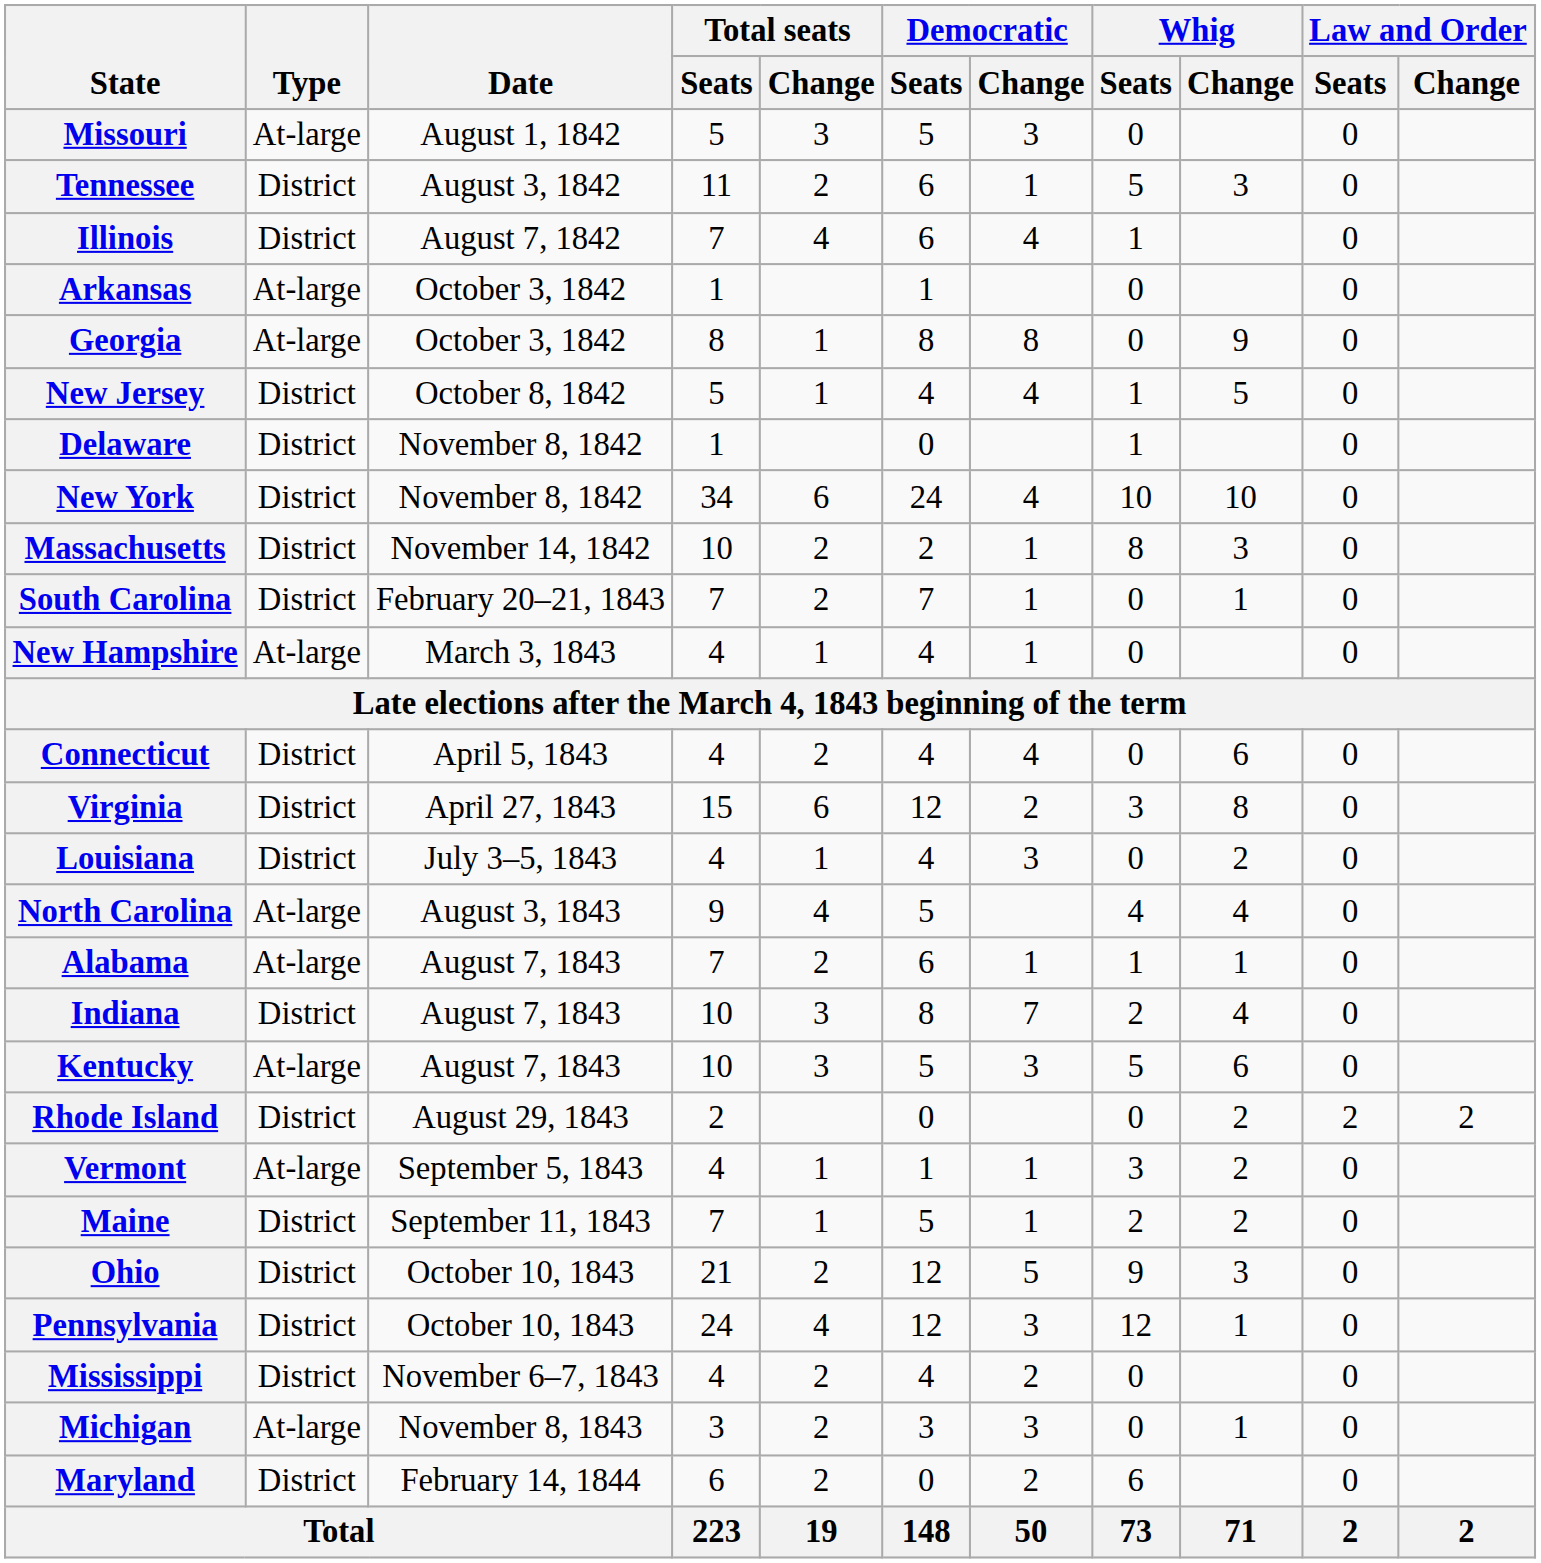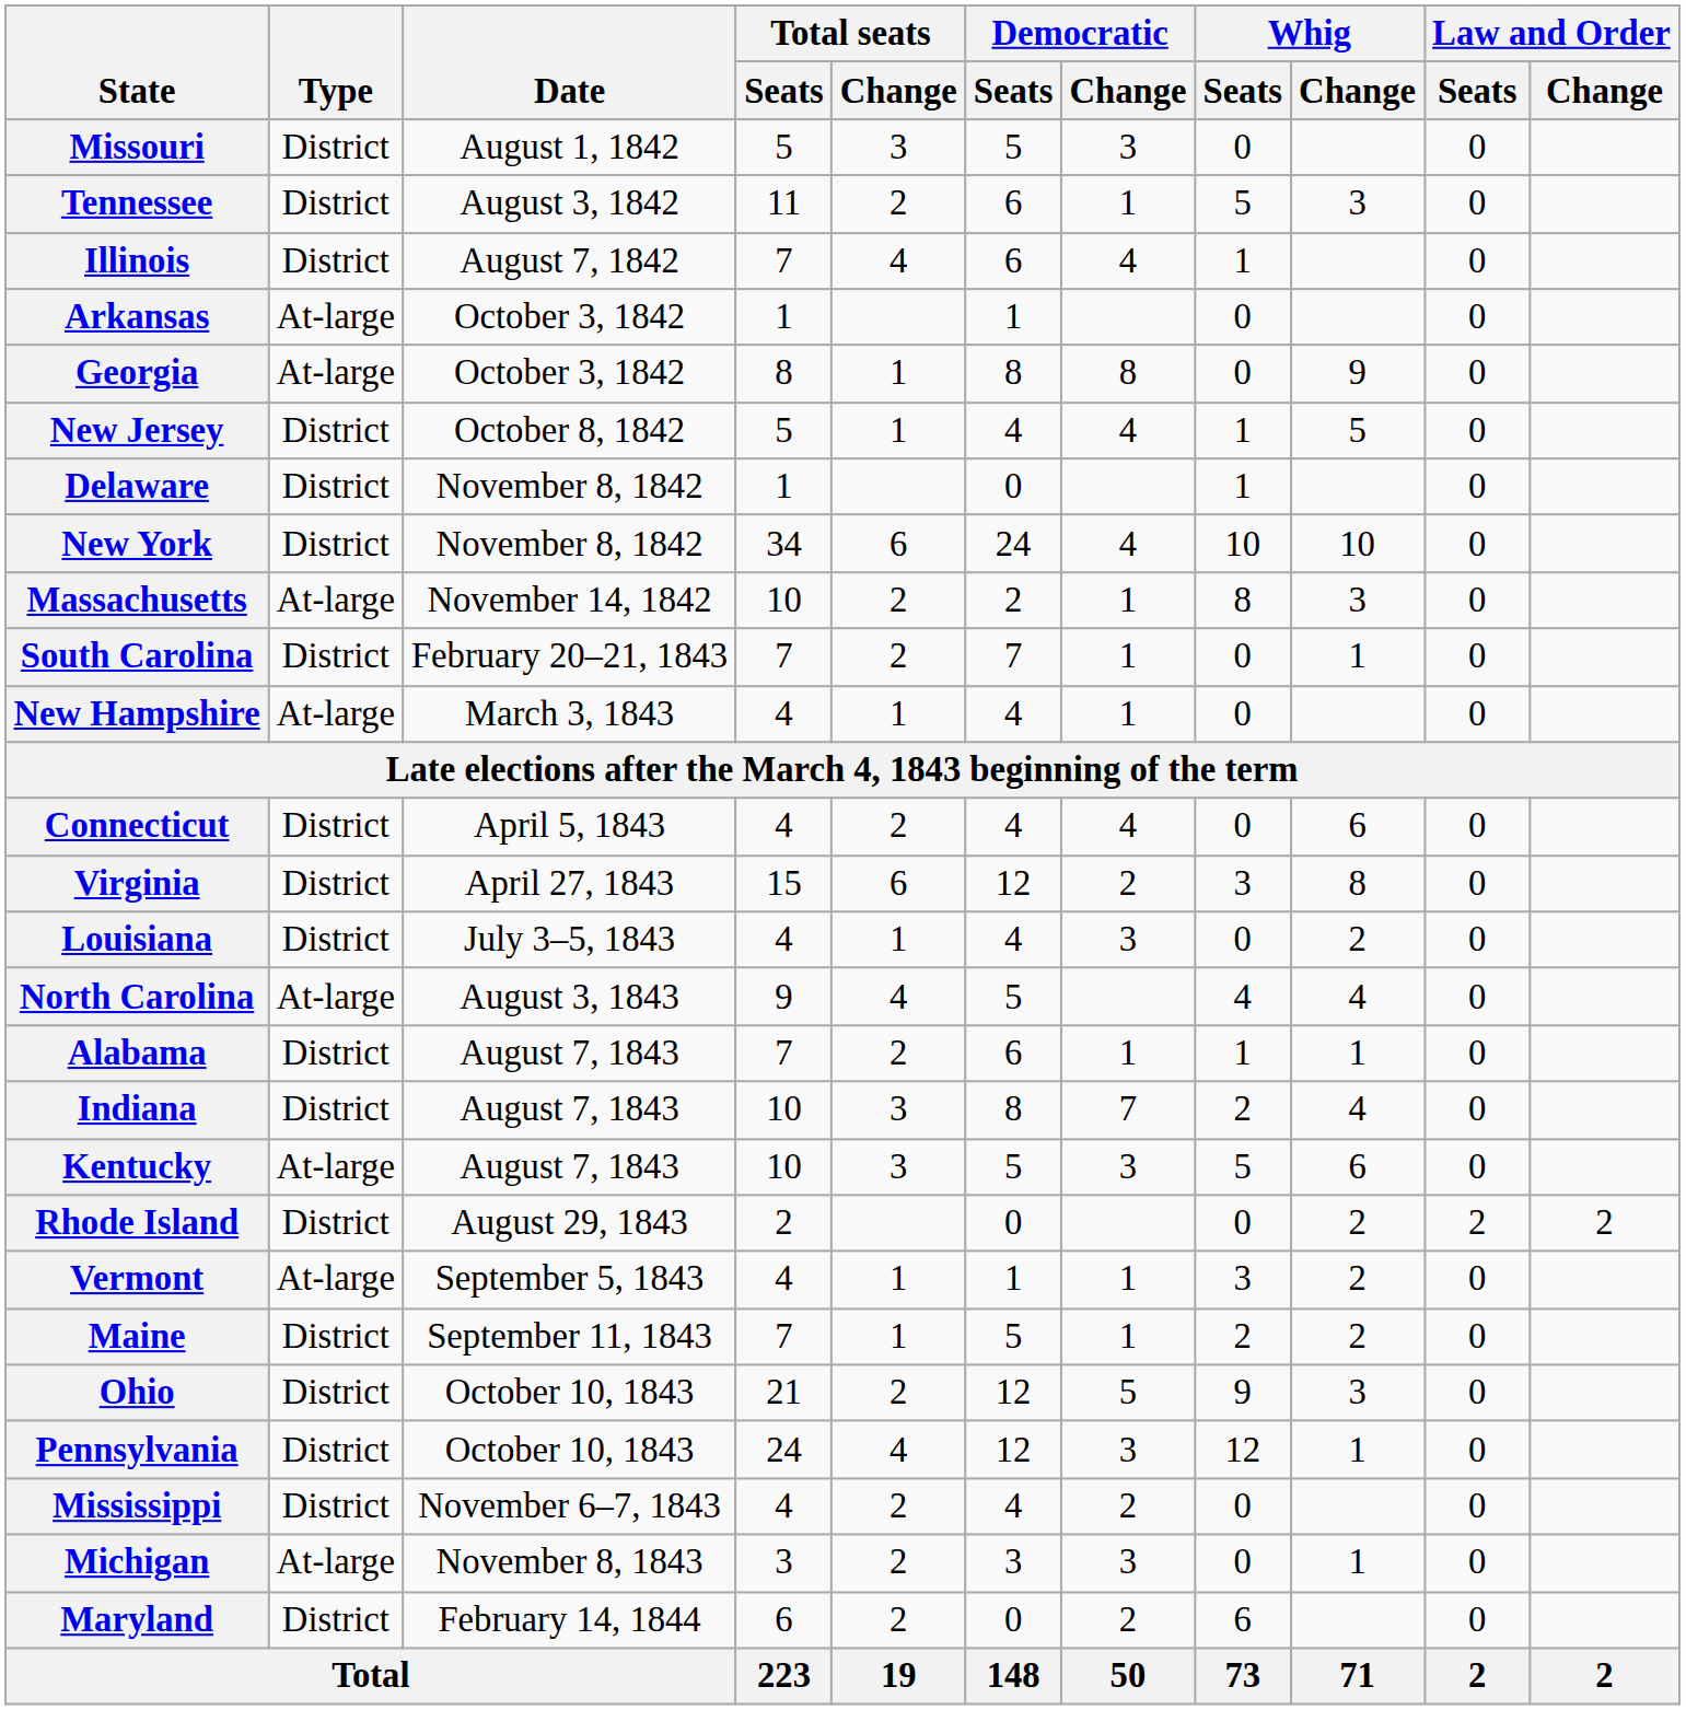 <table class="wikitable sortable" style="text-align:center">
 <tr valign=bottom>
 <th rowspan=2>State</th>
 <th rowspan=2>Type</th>
 <th rowspan=2>Date</th>
 <th colspan=2>Total seats</th>
 <th colspan=2 ><a href='#'>Democratic</a></th>
 <th colspan=2 ><a href='#'>Whig</a></th>
 <th colspan=2 ><a href='#'>Law and Order</a></th>
 </tr>
 <tr>
 <th>Seats</th>
 <th>Change</th>
 <th>Seats</th>
 <th>Change</th>
 <th>Seats</th>
 <th>Change</th>
 <th>Seats</th>
 <th>Change</th>
 </tr>
 <tr>
 <th><a href='#'>Missouri</a></th>
-<td>At-large</td>
+<td>District</td>
 <td>August 1, 1842</td>
 <td>5</td>
 <td data-sort-value=3>3</td>
 <td>5</td>
 <td>3</td>
 <td>0</td>
 <td></td>
 <td>0</td>
 <td data-sort-value=0></td>
 </tr>
 <tr>
 <th><a href='#'>Tennessee</a></th>
 <td>District</td>
 <td>August 3, 1842</td>
 <td>11</td>
 <td data-sort-value=-2>2</td>
 <td>6</td>
 <td>1</td>
 <td>5</td>
 <td>3</td>
 <td>0</td>
 <td data-sort-value=0></td>
 </tr>
 <tr>
 <th><a href='#'>Illinois</a></th>
 <td>District</td>
 <td>August 7, 1842</td>
 <td>7</td>
 <td data-sort-value=4>4</td>
 <td>6</td>
 <td>4</td>
 <td>1</td>
 <td></td>
 <td>0</td>
 <td data-sort-value=0></td>
 </tr>
 <tr>
 <th><a href='#'>Arkansas</a></th>
 <td>At-large</td>
 <td>October 3, 1842</td>
 <td>1</td>
 <td data-sort-value=0></td>
 <td>1</td>
 <td></td>
 <td>0</td>
 <td></td>
 <td>0</td>
 <td data-sort-value=0></td>
 </tr>
 <tr>
 <th><a href='#'>Georgia</a></th>
 <td>At-large</td>
 <td>October 3, 1842</td>
 <td>8</td>
 <td data-sort-value=-1>1</td>
 <td>8</td>
 <td>8</td>
 <td>0</td>
 <td>9</td>
 <td>0</td>
 <td data-sort-value=0></td>
 </tr>
 <tr>
 <th><a href='#'>New Jersey</a></th>
 <td>District</td>
 <td>October 8, 1842</td>
 <td>5</td>
 <td data-sort-value=-1>1</td>
 <td>4</td>
 <td>4</td>
 <td>1</td>
 <td>5</td>
 <td>0</td>
 <td data-sort-value=0></td>
 </tr>
 <tr>
 <th><a href='#'>Delaware</a></th>
 <td>District</td>
 <td>November 8, 1842</td>
 <td>1</td>
 <td data-sort-value=0></td>
 <td>0</td>
 <td></td>
 <td>1</td>
 <td></td>
 <td>0</td>
 <td data-sort-value=0></td>
 </tr>
 <tr>
 <th><a href='#'>New York</a></th>
 <td>District</td>
 <td>November 8, 1842</td>
 <td>34</td>
 <td data-sort-value=-6>6</td>
 <td>24</td>
 <td>4</td>
 <td>10</td>
 <td>10</td>
 <td>0</td>
 <td data-sort-value=0></td>
 </tr>
 <tr>
 <th><a href='#'>Massachusetts</a></th>
-<td>District</td>
+<td>At-large</td>
 <td>November 14, 1842</td>
 <td>10</td>
 <td data-sort-value=-2>2</td>
 <td>2</td>
 <td>1</td>
 <td>8</td>
 <td>3</td>
 <td>0</td>
 <td data-sort-value=0></td>
 </tr>
 <tr>
 <th><a href='#'>South Carolina</a></th>
 <td>District</td>
 <td data-sort-value="February 21, 1843">February 20–21, 1843</td>
 <td>7</td>
 <td data-sort-value=-2>2</td>
 <td>7</td>
 <td>1</td>
 <td>0</td>
 <td>1</td>
 <td>0</td>
 <td data-sort-value=0></td>
 </tr>
 <tr>
 <th><a href='#'>New Hampshire</a></th>
 <td>At-large</td>
 <td>March 3, 1843</td>
 <td>4</td>
 <td data-sort-value=-1>1</td>
 <td>4</td>
 <td>1</td>
 <td>0</td>
 <td></td>
 <td>0</td>
 <td data-sort-value=0></td>
 </tr>
 <tr>
 <th colspan=11>Late elections after the March 4, 1843 beginning of the term</th>
 </tr>
 <tr>
 <th><a href='#'>Connecticut</a></th>
 <td>District</td>
 <td>April 5, 1843</td>
 <td>4</td>
 <td data-sort-value=-2>2</td>
 <td>4</td>
 <td>4</td>
 <td>0</td>
 <td>6</td>
 <td>0</td>
 <td data-sort-value=0></td>
 </tr>
 <tr>
 <th><a href='#'>Virginia</a></th>
 <td>District</td>
 <td>April 27, 1843</td>
 <td>15</td>
 <td data-sort-value=-6>6</td>
 <td>12</td>
 <td>2</td>
 <td>3</td>
 <td>8</td>
 <td>0</td>
 <td data-sort-value=0></td>
 </tr>
 <tr>
 <th><a href='#'>Louisiana</a></th>
 <td>District</td>
 <td data-sort-value="July 5, 1843">July 3–5, 1843</td>
 <td>4</td>
 <td data-sort-value=1>1</td>
 <td>4</td>
 <td>3</td>
 <td>0</td>
 <td>2</td>
 <td>0</td>
 <td data-sort-value=0></td>
 </tr>
 <tr>
 <th><a href='#'>North Carolina</a></th>
 <td>At-large</td>
 <td>August 3, 1843</td>
 <td>9</td>
 <td data-sort-value=-4>4</td>
 <td>5</td>
 <td></td>
 <td>4</td>
 <td>4</td>
 <td>0</td>
 <td data-sort-value=0></td>
 </tr>
 <tr>
 <th><a href='#'>Alabama</a></th>
-<td>At-large</td>
+<td>District</td>
 <td>August 7, 1843</td>
 <td>7</td>
 <td data-sort-value=2>2</td>
 <td>6</td>
 <td>1</td>
 <td>1</td>
 <td>1</td>
 <td>0</td>
 <td data-sort-value=0></td>
 </tr>
 <tr>
 <th><a href='#'>Indiana</a></th>
 <td>District</td>
 <td>August 7, 1843</td>
 <td>10</td>
 <td data-sort-value=3>3</td>
 <td>8</td>
 <td>7</td>
 <td>2</td>
 <td>4</td>
 <td>0</td>
 <td data-sort-value=0></td>
 </tr>
 <tr>
 <th><a href='#'>Kentucky</a></th>
 <td>At-large</td>
 <td>August 7, 1843</td>
 <td>10</td>
 <td data-sort-value=-3>3</td>
 <td>5</td>
 <td>3</td>
 <td>5</td>
 <td>6</td>
 <td>0</td>
 <td data-sort-value=0></td>
 </tr>
 <tr>
 <th><a href='#'>Rhode Island</a></th>
 <td>District</td>
 <td>August 29, 1843</td>
 <td>2</td>
 <td data-sort-value=0></td>
 <td>0</td>
 <td></td>
 <td>0</td>
 <td>2</td>
 <td>2</td>
 <td>2</td>
 </tr>
 <tr>
 <th><a href='#'>Vermont</a></th>
 <td>At-large</td>
 <td>September 5, 1843</td>
 <td>4</td>
 <td data-sort-value=-1>1</td>
 <td>1</td>
 <td>1</td>
 <td>3</td>
 <td>2</td>
 <td>0</td>
 <td data-sort-value=0></td>
 </tr>
 <tr>
 <th><a href='#'>Maine</a></th>
 <td>District</td>
 <td>September 11, 1843</td>
 <td>7</td>
 <td data-sort-value=-1>1</td>
 <td>5</td>
 <td>1</td>
 <td>2</td>
 <td>2</td>
 <td>0</td>
 <td data-sort-value=0></td>
 </tr>
 <tr>
 <th><a href='#'>Ohio</a></th>
 <td>District</td>
 <td>October 10, 1843</td>
 <td>21</td>
 <td data-sort-value=2>2</td>
 <td>12</td>
 <td>5</td>
 <td>9</td>
 <td>3</td>
 <td>0</td>
 <td data-sort-value=0></td>
 </tr>
 <tr>
 <th><a href='#'>Pennsylvania</a></th>
 <td>District</td>
 <td>October 10, 1843</td>
 <td>24</td>
 <td data-sort-value=-4>4</td>
 <td>12</td>
 <td>3</td>
 <td>12</td>
 <td>1</td>
 <td>0</td>
 <td data-sort-value=0></td>
 </tr>
 <tr>
 <th><a href='#'>Mississippi</a></th>
 <td>District</td>
 <td data-sort-value="November 7, 1843">November 6–7, 1843</td>
 <td>4</td>
 <td data-sort-value=2>2</td>
 <td>4</td>
 <td>2</td>
 <td>0</td>
 <td></td>
 <td>0</td>
 <td data-sort-value=0></td>
 </tr>
 <tr>
 <th><a href='#'>Michigan</a></th>
 <td>At-large</td>
 <td>November 8, 1843</td>
 <td>3</td>
 <td data-sort-value=2>2</td>
 <td>3</td>
 <td>3</td>
 <td>0</td>
 <td>1</td>
 <td>0</td>
 <td data-sort-value=0></td>
 </tr>
 <tr>
 <th><a href='#'>Maryland</a></th>
 <td>District</td>
 <td>February 14, 1844</td>
 <td>6</td>
 <td data-sort-value=-2>2</td>
 <td>0</td>
 <td>2</td>
 <td>6</td>
 <td></td>
 <td>0</td>
 <td data-sort-value=0></td>
 </tr>
 <tr valign=top>
 <th colspan=3>Total</th>
 <th>223</th>
 <th data-sort-value=-19>19</th>
 <th>148<br></th>
 <th>50</th>
 <th>73<br></th>
 <th>71</th>
 <th>2<br></th>
 <th>2</th>
 </tr>
 </table>
